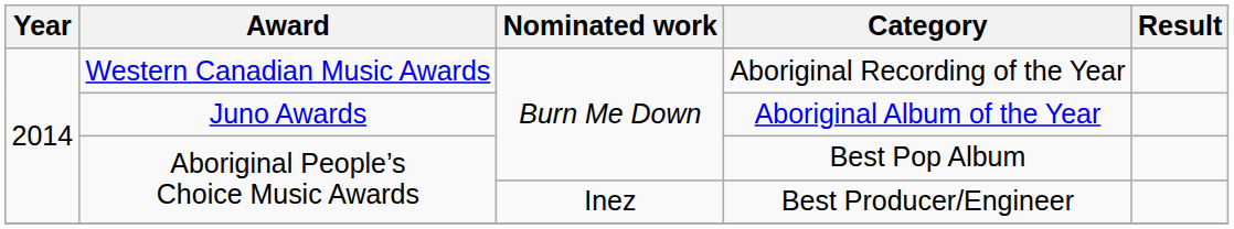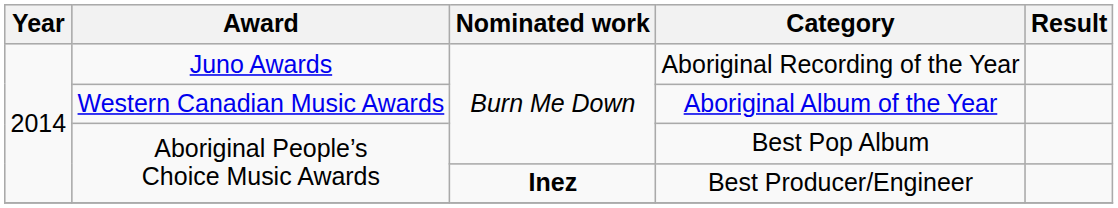 <table class="wikitable plainrowheaders" style="text-align:center;">
 <tr>
 <th>Year</th>
 <th>Award</th>
 <th>Nominated work</th>
 <th>Category</th>
 <th>Result</th>
 </tr>
 <tr>
 <td rowspan="4">2014</td>
-<td><a href='#'>Western Canadian Music Awards</a></td>
+<td rowspan="1"><a href='#'>Juno Awards</a></td>
 <td rowspan="3"><em>Burn Me Down</em></td>
 <td>Aboriginal Recording of the Year</td>
 <td></td>
 </tr>
 <tr>
-<td rowspan="1"><a href='#'>Juno Awards</a></td>
+<td><a href='#'>Western Canadian Music Awards</a></td>
 <td rowspan="1"><a href='#'>Aboriginal Album of the Year</a></td>
 <td></td>
 </tr>
 <tr>
 <td rowspan="2">Aboriginal People’s<br>Choice Music Awards</td>
 <td>Best Pop Album</td>
 <td></td>
 </tr>
 <tr>
-<td>Inez</td>
+<td><strong>Inez</strong></td>
 <td>Best Producer/Engineer</td>
 <td></td>
 </tr>
 <tr>
 </tr>
 </table>
